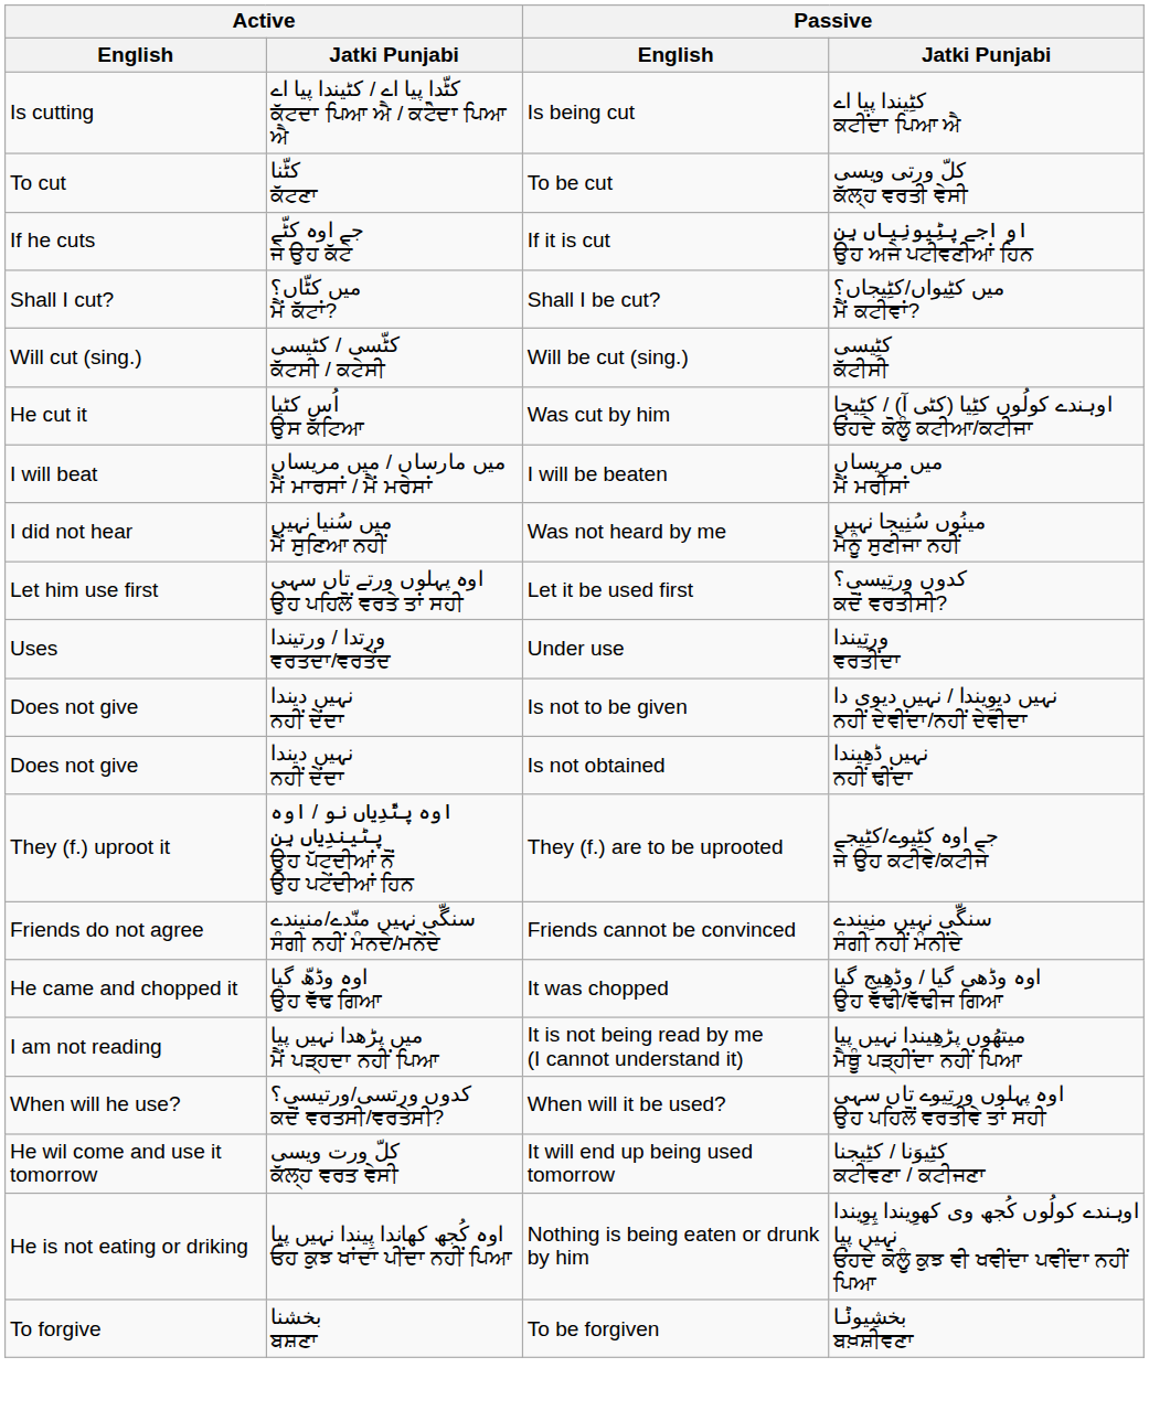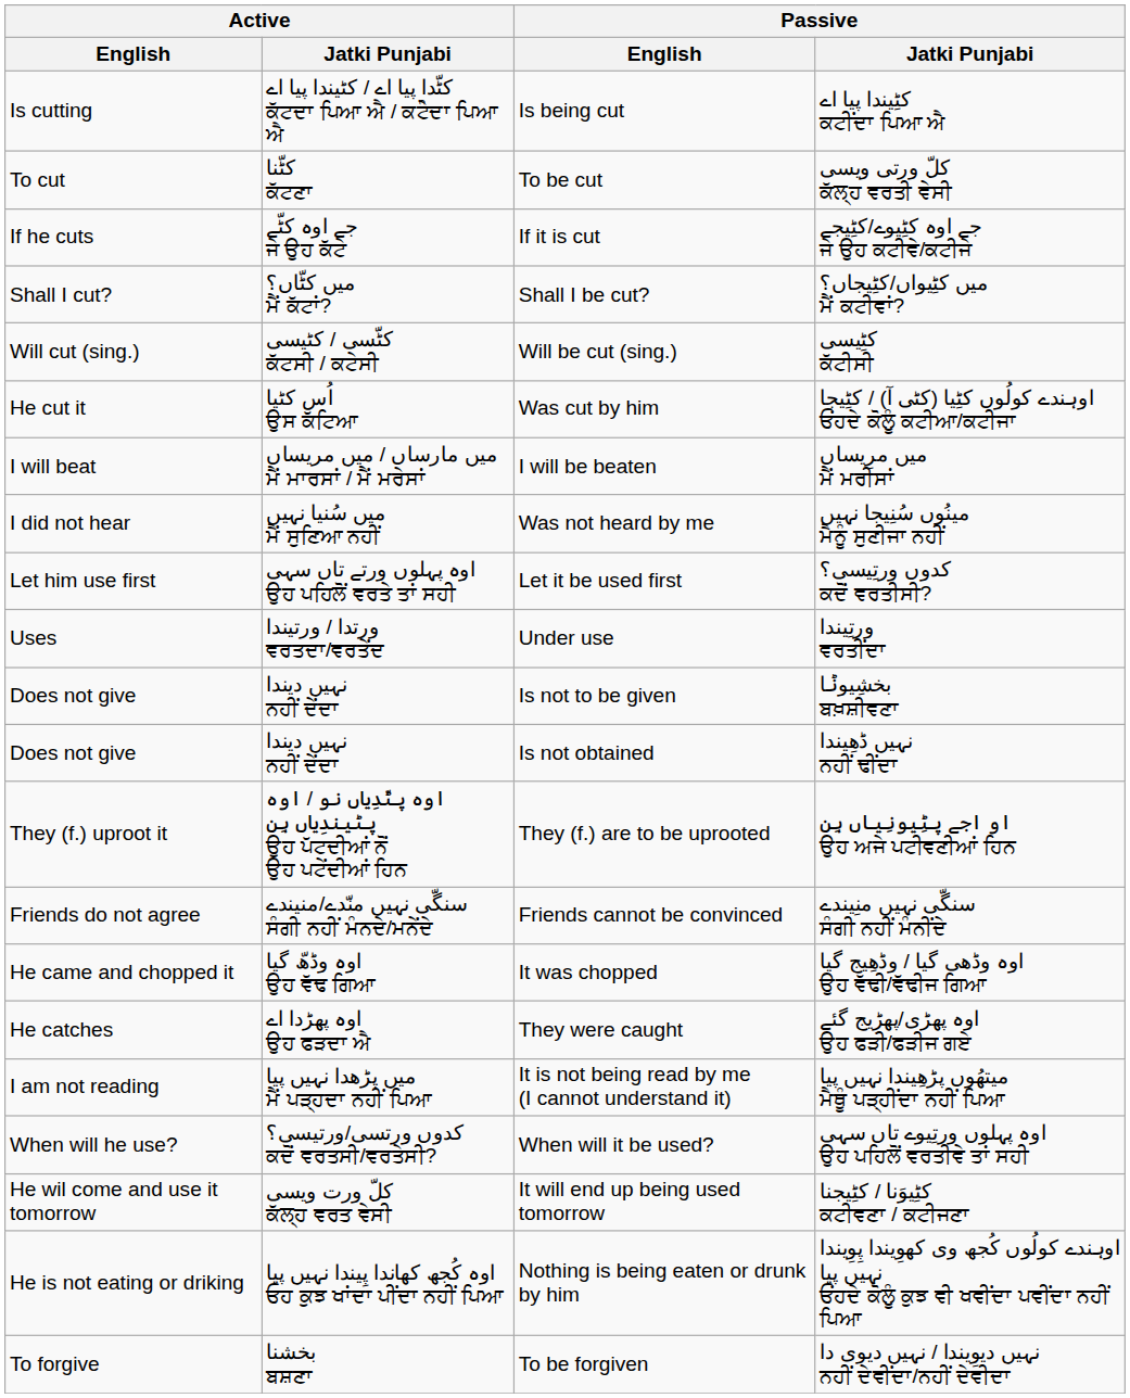 <table class="wikitable">
 <tr>
 <th colspan="2">Active</th>
 <th colspan="2">Passive</th>
 </tr>
 <tr>
 <th>English</th>
 <th>Jatki Punjabi</th>
 <th>English</th>
 <th>Jatki Punjabi</th>
 </tr>
 <tr>
 <td>Is cutting</td>
 <td>کٹّدا پیا اے / کٹیندا پیا اے<br>ਕੱਟਦਾ ਪਿਆ ਐ / ਕਟੇੰਦਾ ਪਿਆ ਐ</td>
 <td>Is being cut</td>
 <td>کٹِیندا پیا اے<br>ਕਟੀਂਦਾ ਪਿਆ ਐ</td>
 </tr>
 <tr>
 <td>To cut</td>
 <td>کٹّنا<br>ਕੱਟਣਾ</td>
 <td>To be cut</td>
 <td>کلّ ورتی ویسی<br>ਕੱਲ੍ਹ ਵਰਤੀ ਵੇਸੀ</td>
 </tr>
 <tr>
 <td>If he cuts</td>
 <td>جے اوہ کٹّے<br>ਜੇ ਉਹ ਕੱਟੇ</td>
 <td>If it is cut</td>
-<td>او اجے پٹِیونِیاں ہِن<br>ਉਹ ਅਜੇ ਪਟੀਵਣੀਆਂ ਹਿਨ</td>
+<td>جے اوہ کٹِیوے/کٹِیجے<br>ਜੇ ਉਹ ਕਟੀਵੇ/ਕਟੀਜੇ</td>
 </tr>
 <tr>
 <td>Shall I cut?</td>
 <td>میں کٹّاں؟<br>ਮੈਂ ਕੱਟਾਂ?</td>
 <td>Shall I be cut?</td>
 <td>میں کٹِیواں/کٹِیجاں؟<br>ਮੈਂ ਕਟੀਵਾਂ?</td>
 </tr>
 <tr>
 <td>Will cut (sing.)</td>
 <td>کٹّسی / کٹیسی<br>ਕੱਟਸੀ / ਕਟੇਸੀ</td>
 <td>Will be cut (sing.)</td>
 <td>کٹِیسی<br>ਕੱਟੀਸੀ</td>
 </tr>
 <tr>
 <td>He cut it</td>
 <td>اُس کٹیا<br>ਉਸ ਕੱਟਿਆ</td>
 <td>Was cut by him</td>
 <td>اوہندے کولُوں کٹِیا (کٹی آ) / کٹِیجا<br>ਓਂਹਦੇ ਕੋਲੂੰ ਕਟੀਆ/ਕਟੀਜਾ</td>
 </tr>
 <tr>
 <td>I will beat</td>
 <td>میں مارساں / میں مریساں<br>ਮੈਂ ਮਾਰਸਾਂ / ਮੈਂ ਮਰੇਸਾਂ</td>
 <td>I will be beaten</td>
 <td>میں مرِیساں<br>ਮੈਂ ਮਰੀਸਾਂ</td>
 </tr>
 <tr>
 <td>I did not hear</td>
 <td>میں سُنیا نہیں<br>ਮੈਂ ਸੁਣਿਆ ਨਹੀਂ</td>
 <td>Was not heard by me</td>
 <td>مینُوں سُنِیجا نہیں<br>ਮੈਨੂੰ ਸੁਣੀਜਾ ਨਹੀਂ</td>
 </tr>
 <tr>
 <td>Let him use first</td>
 <td>اوہ پہلوں ورتے تاں سہی<br>ਉਹ ਪਹਿਲੋਂ ਵਰਤੇ ਤਾਂ ਸਹੀ</td>
 <td>Let it be used first</td>
 <td>کدوں ورتِیسی؟<br>ਕਦੋਂ ਵਰਤੀਸੀ?</td>
 </tr>
 <tr>
 <td>Uses</td>
 <td>ورتدا / ورتیندا<br>ਵਰਤਦਾ/ਵਰਤੇਂਦ</td>
 <td>Under use</td>
 <td>ورتِیندا<br>ਵਰਤੀਂਦਾ</td>
 </tr>
 <tr>
 <td>Does not give</td>
 <td>نہیں دیندا<br>ਨਹੀਂ ਦੇਂਦਾ</td>
 <td>Is not to be given</td>
-<td>نہیں دیوِیندا / نہیں دیوی دا<br>ਨਹੀਂ ਦੇਵੀਂਦਾ/ਨਹੀਂ ਦੇਵੀਦਾ</td>
+<td>بخشِیوݨا<br>ਬਖ਼ਸ਼ੀਵਣਾ</td>
 </tr>
 <tr>
 <td>Does not give</td>
 <td>نہیں دیندا<br>ਨਹੀਂ ਦੇਂਦਾ</td>
 <td>Is not obtained</td>
 <td>نہیں ڈھِیندا<br>ਨਹੀਂ ਢੀਂਦਾ</td>
 </tr>
 <tr>
 <td>They (f.) uproot it</td>
 <td>اوہ پٹّدِیاں نو / اوہ پٹیندِیاں ہِن<br>ਉਹ ਪੱਟਦੀਆਂ ਨੋਂ<br>ਉਹ ਪਟੇਂਦੀਆਂ ਹਿਨ</td>
 <td>They (f.) are to be uprooted</td>
-<td>جے اوہ کٹِیوے/کٹِیجے<br>ਜੇ ਉਹ ਕਟੀਵੇ/ਕਟੀਜੇ</td>
+<td>او اجے پٹِیونِیاں ہِن<br>ਉਹ ਅਜੇ ਪਟੀਵਣੀਆਂ ਹਿਨ</td>
 </tr>
 <tr>
 <td>Friends do not agree</td>
 <td>سنگّی نہیں منّدے/منیندے<br>ਸੰਗੀ ਨਹੀਂ ਮੰਨਦੇ/ਮਨੇਂਦੇ</td>
 <td>Friends cannot be convinced</td>
 <td>سنگّی نہیں منِیندے<br>ਸੰਗੀ ਨਹੀਂ ਮੰਨੀਂਦੇ</td>
 </tr>
 <tr>
 <td>He came and chopped it</td>
 <td>اوہ وڈھّ گیا<br>ਉਹ ਵੱਢ ਗਿਆ</td>
 <td>It was chopped</td>
 <td>اوہ وڈھی گیا / وڈھِیج گیا<br>ਉਹ ਵੱਢੀ/ਵੱਢੀਜ ਗਿਆ</td>
+</tr>
+<tr>
+<td>He catches</td>
+<td>اوہ پھڑدا اے<br>ਉਹ ਫੜਦਾ ਐ</td>
+<td>They were caught</td>
+<td>اوہ پھڑی/پھڑِیج گئے<br>ਉਹ ਫੜੀ/ਫੜੀਜ ਗਏ</td>
 </tr>
 <tr>
 <td>I am not reading</td>
 <td>میں پڑھدا نہیں پیا<br>ਮੈਂ ਪੜ੍ਹਦਾ ਨਹੀਂ ਪਿਆ</td>
 <td>It is not being read by me<br>(I cannot understand it)</td>
 <td>میتھُوں پڑھِیندا نہیں پیا<br>ਮੈਥੂੰ ਪੜ੍ਹੀਂਦਾ ਨਹੀਂ ਪਿਆ</td>
 </tr>
 <tr>
 <td>When will he use?</td>
 <td>کدوں ورتسی/ورتیسی؟<br>ਕਦੋਂ ਵਰਤਸੀ/ਵਰਤੇਸੀ?</td>
 <td>When will it be used?</td>
 <td>اوہ پہلوں ورتِیوے تاں سہی<br>ਉਹ ਪਹਿਲੋਂ ਵਰਤੀਵੇ ਤਾਂ ਸਹੀ</td>
 </tr>
 <tr>
 <td>He wil come and use it tomorrow</td>
 <td>کلّ ورت ویسی<br>ਕੱਲ੍ਹ ਵਰਤ ਵੇਸੀ</td>
 <td>It will end up being used tomorrow</td>
 <td>کٹِیوَنا / کٹِیجنا<br>ਕਟੀਵਣਾ / ਕਟੀਜਣਾ</td>
 </tr>
 <tr>
 <td>He is not eating or driking</td>
 <td>اوہ کُجھ کھاندا پِیندا نہیں پیا<br>ਓਹ ਕੁਝ ਖਾਂਦਾ ਪੀਂਦਾ ਨਹੀਂ ਪਿਆ</td>
 <td>Nothing is being eaten or drunk by him</td>
 <td>اوہندے کولُوں کُجھ وی کھوِیندا پِوِیندا نہیں پیا<br>ਓਂਹਦੇ ਕੋਲੂੰ ਕੁਝ ਵੀ ਖਵੀਂਦਾ ਪਵੀਂਦਾ ਨਹੀਂ ਪਿਆ</td>
 </tr>
 <tr>
 <td>To forgive</td>
 <td>بخشنا<br>ਬਸ਼ਣਾ</td>
 <td>To be forgiven</td>
-<td>بخشِیوݨا<br>ਬਖ਼ਸ਼ੀਵਣਾ</td>
+<td>نہیں دیوِیندا / نہیں دیوی دا<br>ਨਹੀਂ ਦੇਵੀਂਦਾ/ਨਹੀਂ ਦੇਵੀਦਾ</td>
 </tr>
 </table>
